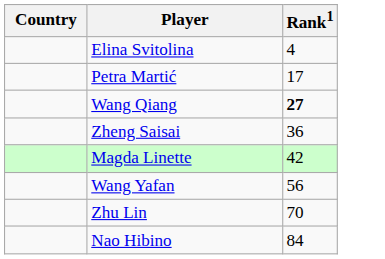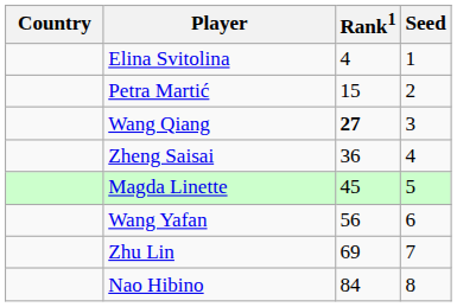 <table class="sortable wikitable">
 <tr>
 <th style="width:70px;">Country</th>
 <th style="width:175px;">Player</th>
 <th>Rank<sup>1</sup></th>
+<th>Seed</th>
 </tr>
 <tr>
 <td></td>
 <td><a href='#'>Elina Svitolina</a></td>
 <td>4</td>
+<td>1</td>
 </tr>
 <tr>
 <td></td>
 <td><a href='#'>Petra Martić</a></td>
-<td>17</td>
+<td>15</td>
+<td>2</td>
 </tr>
 <tr>
 <td></td>
 <td><a href='#'>Wang Qiang</a></td>
 <td><strong>27</strong></td>
+<td>3</td>
 </tr>
 <tr>
 <td></td>
 <td><a href='#'>Zheng Saisai</a></td>
 <td>36</td>
+<td>4</td>
 </tr>
 <tr style="background:#cfc;">
 <td></td>
 <td><a href='#'>Magda Linette</a></td>
-<td>42</td>
+<td>45</td>
+<td>5</td>
 </tr>
 <tr>
 <td></td>
 <td><a href='#'>Wang Yafan</a></td>
 <td>56</td>
+<td>6</td>
 </tr>
 <tr>
 <td></td>
 <td><a href='#'>Zhu Lin</a></td>
-<td>70</td>
+<td>69</td>
+<td>7</td>
 </tr>
 <tr>
 <td></td>
 <td><a href='#'>Nao Hibino</a></td>
 <td>84</td>
+<td>8</td>
 </tr>
 </table>
